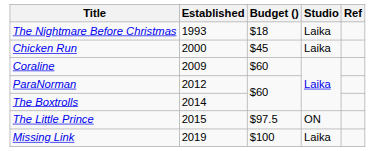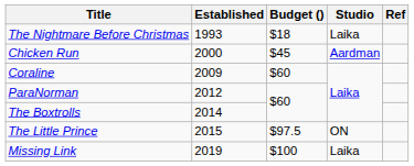 <table class="wikitable" style="margin:auto;">
 <tr>
 <th scope="col">Title</th>
 <th scope="col">Established</th>
 <th scope="col">Budget ()<br></th>
 <th scope="col">Studio</th>
 <th scope="col">Ref</th>
 </tr>
 <tr>
 <td><em><a href='#'>The Nightmare Before Christmas</a></em></td>
 <td>1993</td>
 <td>$18</td>
 <td>Laika</td>
 <td></td>
 </tr>
 <tr>
 <td><em><a href='#'>Chicken Run</a></em></td>
 <td>2000</td>
 <td>$45</td>
-<td>Laika</td>
+<td><a href='#'>Aardman</a></td>
 <td></td>
 </tr>
 <tr>
 <td><em><a href='#'>Coraline</a></em></td>
 <td>2009</td>
 <td>$60</td>
 <td rowspan="3"><a href='#'>Laika</a></td>
 <td></td>
 </tr>
 <tr>
 <td><em><a href='#'>ParaNorman</a></em></td>
 <td>2012</td>
 <td rowspan=2>$60</td>
 <td></td>
 </tr>
 <tr>
 <td><em><a href='#'>The Boxtrolls</a></em></td>
 <td>2014</td>
 <td></td>
 </tr>
 <tr>
 <td><em><a href='#'>The Little Prince</a></em></td>
 <td>2015</td>
 <td>$97.5</td>
 <td>ON</td>
 <td></td>
 </tr>
 <tr>
 <td><em><a href='#'>Missing Link</a></em></td>
 <td>2019</td>
 <td>$100</td>
 <td>Laika</td>
 <td></td>
 </tr>
 </table>
